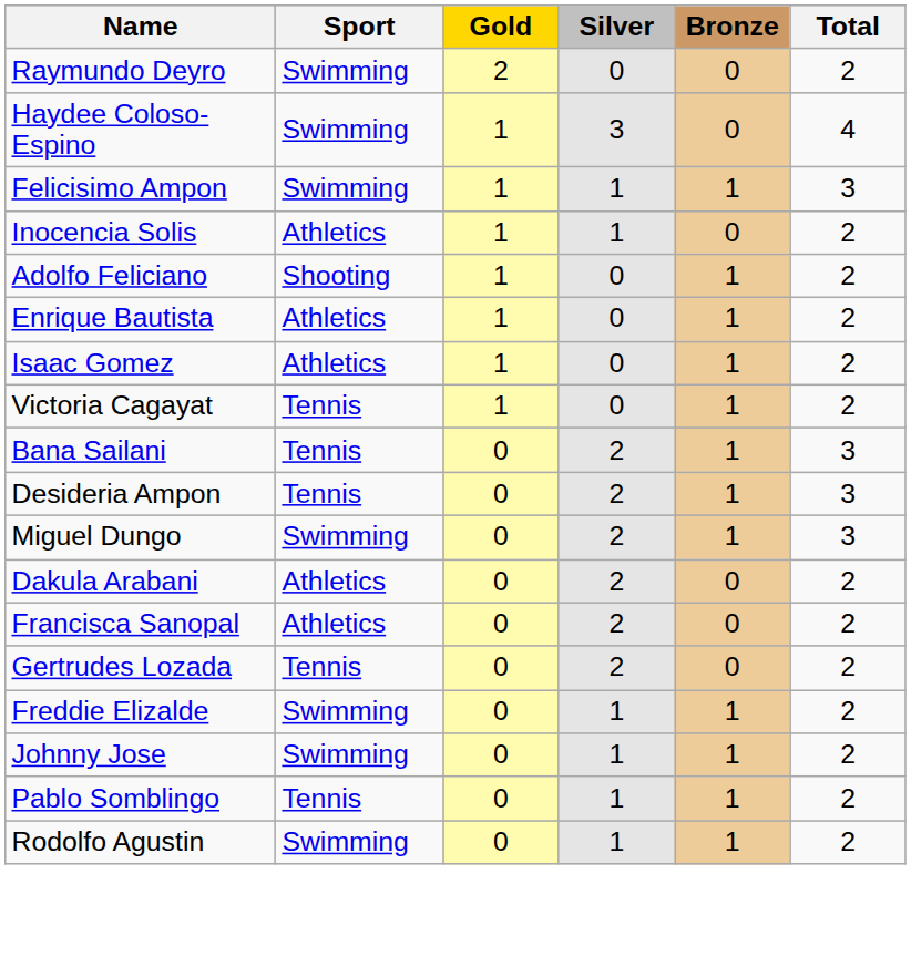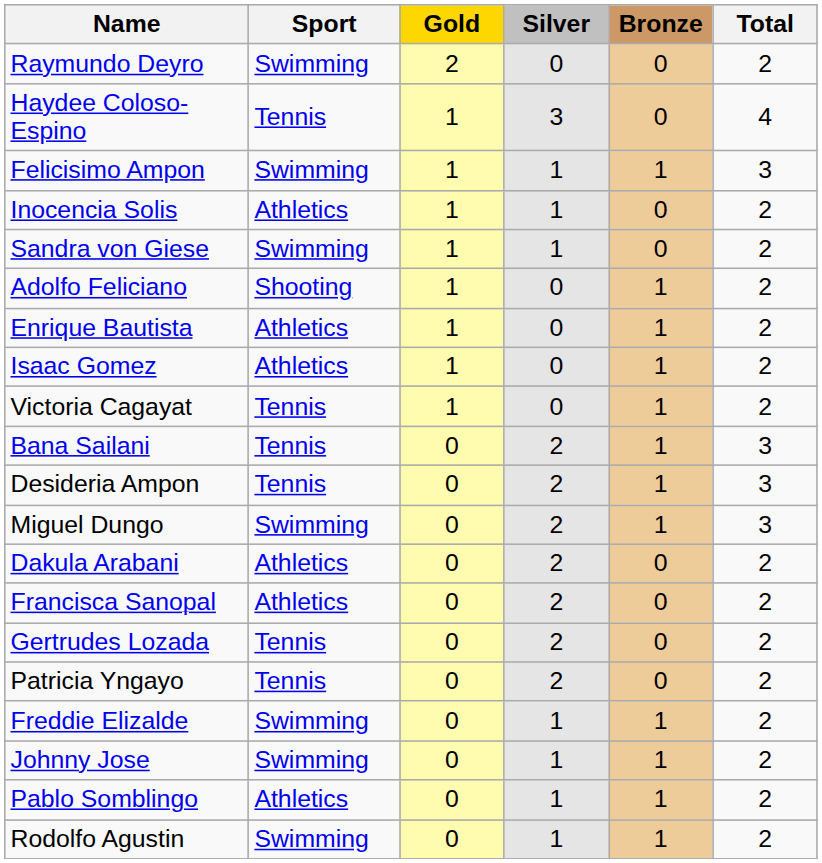 <table class="wikitable" style="text-align:center;">
 <tr>
 <th width=150>Name</th>
 <th width=90>Sport</th>
 <td bgcolor=gold width=60><strong>Gold</strong></td>
 <td bgcolor=silver width=60><strong>Silver</strong></td>
 <td bgcolor=#cc9966 width=60><strong>Bronze</strong></td>
 <th width=60>Total</th>
 </tr>
 <tr>
 <td align=left><a href='#'>Raymundo Deyro</a></td>
 <td align=left><a href='#'>Swimming</a></td>
 <td bgcolor=#fffcaf>2</td>
 <td bgcolor=#e5e5e5>0</td>
 <td bgcolor=#eecc99>0</td>
 <td>2</td>
 </tr>
 <tr>
 <td align=left><a href='#'>Haydee Coloso-Espino</a></td>
-<td align=left><a href='#'>Swimming</a></td>
+<td align=left><a href='#'>Tennis</a></td>
 <td bgcolor=#fffcaf>1</td>
 <td bgcolor=#e5e5e5>3</td>
 <td bgcolor=#eecc99>0</td>
 <td>4</td>
 </tr>
 <tr>
 <td align=left><a href='#'>Felicisimo Ampon</a></td>
 <td align=left><a href='#'>Swimming</a></td>
 <td bgcolor=#fffcaf>1</td>
 <td bgcolor=#e5e5e5>1</td>
 <td bgcolor=#eecc99>1</td>
 <td>3</td>
 </tr>
 <tr>
 <td align=left><a href='#'>Inocencia Solis</a></td>
 <td align=left><a href='#'>Athletics</a></td>
+<td bgcolor=#fffcaf>1</td>
+<td bgcolor=#e5e5e5>1</td>
+<td bgcolor=#eecc99>0</td>
+<td>2</td>
+</tr>
+<tr>
+<td align=left><a href='#'>Sandra von Giese</a></td>
+<td align=left><a href='#'>Swimming</a></td>
 <td bgcolor=#fffcaf>1</td>
 <td bgcolor=#e5e5e5>1</td>
 <td bgcolor=#eecc99>0</td>
 <td>2</td>
 </tr>
 <tr>
 <td align=left><a href='#'>Adolfo Feliciano</a></td>
 <td align=left><a href='#'>Shooting</a></td>
 <td bgcolor=#fffcaf>1</td>
 <td bgcolor=#e5e5e5>0</td>
 <td bgcolor=#eecc99>1</td>
 <td>2</td>
 </tr>
 <tr>
 <td align=left><a href='#'>Enrique Bautista</a></td>
 <td align=left><a href='#'>Athletics</a></td>
 <td bgcolor=#fffcaf>1</td>
 <td bgcolor=#e5e5e5>0</td>
 <td bgcolor=#eecc99>1</td>
 <td>2</td>
 </tr>
 <tr>
 <td align=left><a href='#'>Isaac Gomez</a></td>
 <td align=left><a href='#'>Athletics</a></td>
 <td bgcolor=#fffcaf>1</td>
 <td bgcolor=#e5e5e5>0</td>
 <td bgcolor=#eecc99>1</td>
 <td>2</td>
 </tr>
 <tr>
 <td align=left>Victoria Cagayat</td>
 <td align=left><a href='#'>Tennis</a></td>
 <td bgcolor=#fffcaf>1</td>
 <td bgcolor=#e5e5e5>0</td>
 <td bgcolor=#eecc99>1</td>
 <td>2</td>
 </tr>
 <tr>
 <td align=left><a href='#'>Bana Sailani</a></td>
 <td align=left><a href='#'>Tennis</a></td>
 <td bgcolor=#fffcaf>0</td>
 <td bgcolor=#e5e5e5>2</td>
 <td bgcolor=#eecc99>1</td>
 <td>3</td>
 </tr>
 <tr>
 <td align=left>Desideria Ampon</td>
 <td align=left><a href='#'>Tennis</a></td>
 <td bgcolor=#fffcaf>0</td>
 <td bgcolor=#e5e5e5>2</td>
 <td bgcolor=#eecc99>1</td>
 <td>3</td>
 </tr>
 <tr>
 <td align=left>Miguel Dungo</td>
 <td align=left><a href='#'>Swimming</a></td>
 <td bgcolor=#fffcaf>0</td>
 <td bgcolor=#e5e5e5>2</td>
 <td bgcolor=#eecc99>1</td>
 <td>3</td>
 </tr>
 <tr>
 <td align=left><a href='#'>Dakula Arabani</a></td>
 <td align=left><a href='#'>Athletics</a></td>
 <td bgcolor=#fffcaf>0</td>
 <td bgcolor=#e5e5e5>2</td>
 <td bgcolor=#eecc99>0</td>
 <td>2</td>
 </tr>
 <tr>
 <td align=left><a href='#'>Francisca Sanopal</a></td>
 <td align=left><a href='#'>Athletics</a></td>
 <td bgcolor=#fffcaf>0</td>
 <td bgcolor=#e5e5e5>2</td>
 <td bgcolor=#eecc99>0</td>
 <td>2</td>
 </tr>
 <tr>
 <td align=left><a href='#'>Gertrudes Lozada</a></td>
 <td align=left><a href='#'>Tennis</a></td>
 <td bgcolor=#fffcaf>0</td>
 <td bgcolor=#e5e5e5>2</td>
 <td bgcolor=#eecc99>0</td>
 <td>2</td>
 </tr>
 <tr>
+<td align=left>Patricia Yngayo</td>
+<td align=left><a href='#'>Tennis</a></td>
+<td bgcolor=#fffcaf>0</td>
+<td bgcolor=#e5e5e5>2</td>
+<td bgcolor=#eecc99>0</td>
+<td>2</td>
+</tr>
+<tr>
 <td align=left><a href='#'>Freddie Elizalde</a></td>
 <td align=left><a href='#'>Swimming</a></td>
 <td bgcolor=#fffcaf>0</td>
 <td bgcolor=#e5e5e5>1</td>
 <td bgcolor=#eecc99>1</td>
 <td>2</td>
 </tr>
 <tr>
 <td align=left><a href='#'>Johnny Jose</a></td>
 <td align=left><a href='#'>Swimming</a></td>
 <td bgcolor=#fffcaf>0</td>
 <td bgcolor=#e5e5e5>1</td>
 <td bgcolor=#eecc99>1</td>
 <td>2</td>
 </tr>
 <tr>
 <td align=left><a href='#'>Pablo Somblingo</a></td>
-<td align=left><a href='#'>Tennis</a></td>
+<td align=left><a href='#'>Athletics</a></td>
 <td bgcolor=#fffcaf>0</td>
 <td bgcolor=#e5e5e5>1</td>
 <td bgcolor=#eecc99>1</td>
 <td>2</td>
 </tr>
 <tr>
 <td align=left>Rodolfo Agustin</td>
 <td align=left><a href='#'>Swimming</a></td>
 <td bgcolor=#fffcaf>0</td>
 <td bgcolor=#e5e5e5>1</td>
 <td bgcolor=#eecc99>1</td>
 <td>2</td>
 </tr>
 </table>
